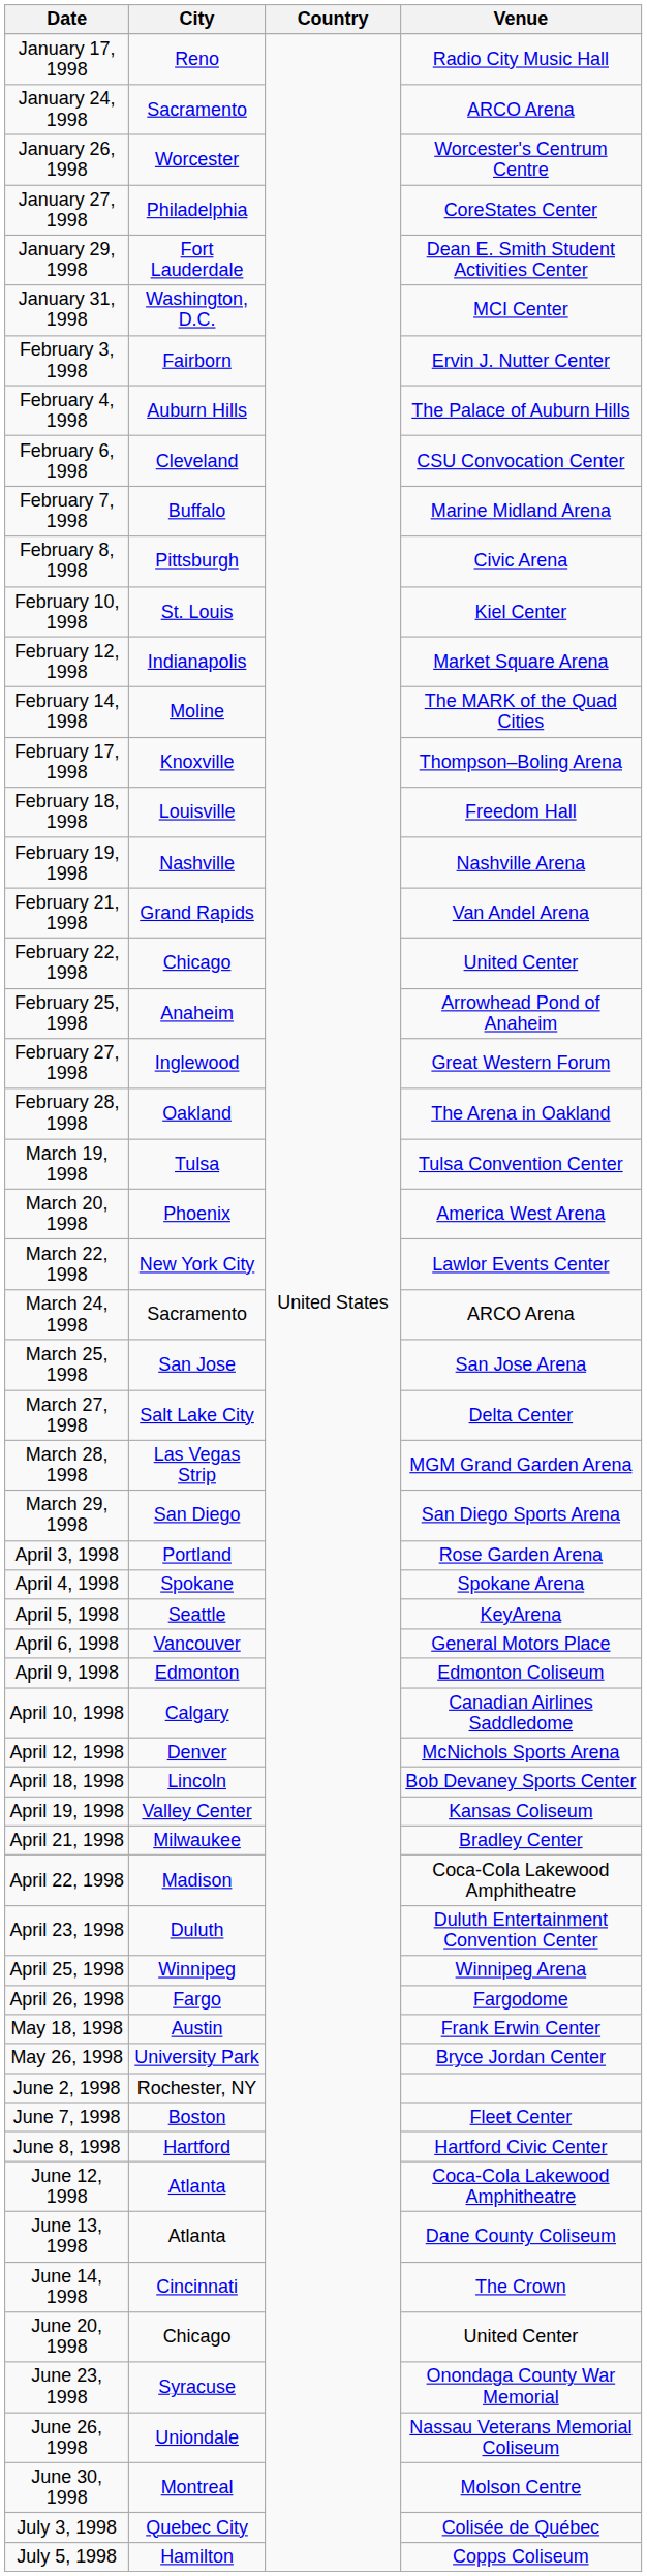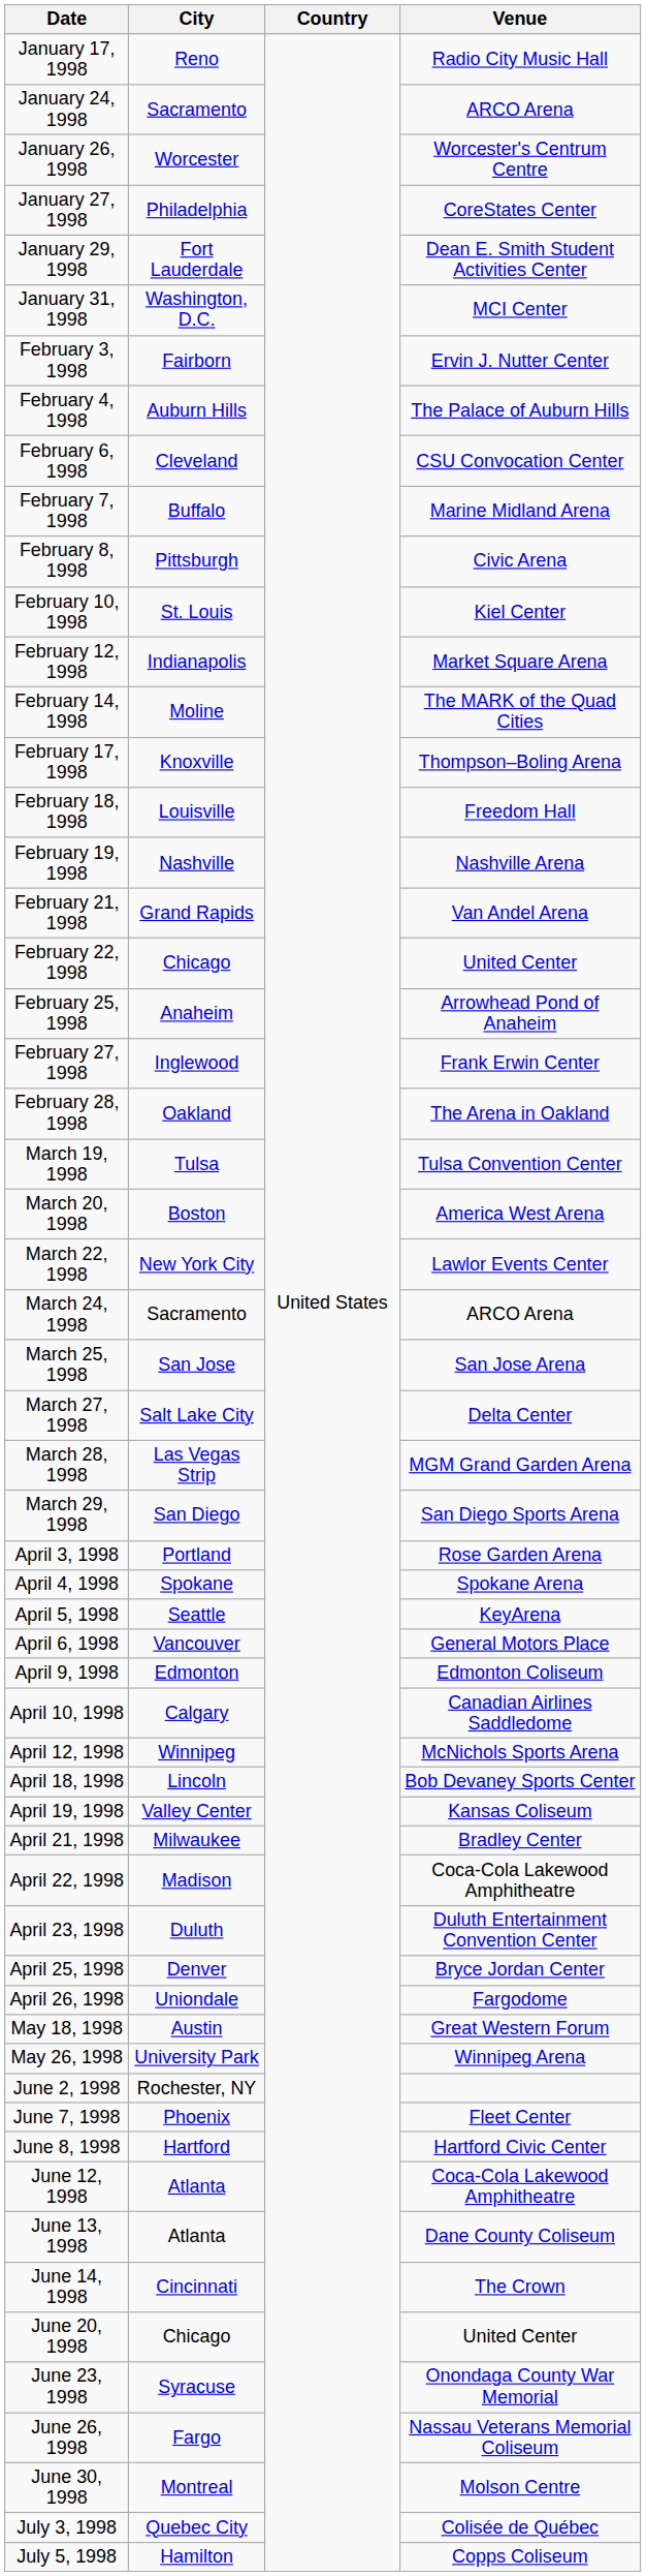 <table class="wikitable" style="text-align:center;">
 <tr>
 <th width="100">Date</th>
 <th width="110">City</th>
 <th width="110">Country</th>
 <th width="200">Venue</th>
 </tr>
 <tr bgcolor="#DDDDDD">
 </tr>
 <tr>
 <td>January 17, 1998</td>
 <td><a href='#'>Reno</a></td>
 <td rowspan="58">United States</td>
 <td><a href='#'>Radio City Music Hall</a></td>
 </tr>
 <tr>
 <td>January 24, 1998</td>
 <td><a href='#'>Sacramento</a></td>
 <td><a href='#'>ARCO Arena</a></td>
 </tr>
 <tr>
 <td>January 26, 1998</td>
 <td><a href='#'>Worcester</a></td>
 <td><a href='#'>Worcester's Centrum Centre</a></td>
 </tr>
 <tr>
 <td>January 27, 1998</td>
 <td><a href='#'>Philadelphia</a></td>
 <td><a href='#'>CoreStates Center</a></td>
 </tr>
 <tr>
 <td>January 29, 1998</td>
 <td><a href='#'>Fort Lauderdale</a></td>
 <td><a href='#'>Dean E. Smith Student Activities Center</a></td>
 </tr>
 <tr>
 <td>January 31, 1998</td>
 <td><a href='#'>Washington, D.C.</a></td>
 <td><a href='#'>MCI Center</a></td>
 </tr>
 <tr>
 <td>February 3, 1998</td>
 <td><a href='#'>Fairborn</a></td>
 <td><a href='#'>Ervin J. Nutter Center</a></td>
 </tr>
 <tr>
 <td>February 4, 1998</td>
 <td><a href='#'>Auburn Hills</a></td>
 <td><a href='#'>The Palace of Auburn Hills</a></td>
 </tr>
 <tr>
 <td>February 6, 1998</td>
 <td><a href='#'>Cleveland</a></td>
 <td><a href='#'>CSU Convocation Center</a></td>
 </tr>
 <tr>
 <td>February 7, 1998</td>
 <td><a href='#'>Buffalo</a></td>
 <td><a href='#'>Marine Midland Arena</a></td>
 </tr>
 <tr>
 <td>February 8, 1998</td>
 <td><a href='#'>Pittsburgh</a></td>
 <td><a href='#'>Civic Arena</a></td>
 </tr>
 <tr>
 <td>February 10, 1998</td>
 <td><a href='#'>St. Louis</a></td>
 <td><a href='#'>Kiel Center</a></td>
 </tr>
 <tr>
 <td>February 12, 1998</td>
 <td><a href='#'>Indianapolis</a></td>
 <td><a href='#'>Market Square Arena</a></td>
 </tr>
 <tr>
 <td>February 14, 1998</td>
 <td><a href='#'>Moline</a></td>
 <td><a href='#'>The MARK of the Quad Cities</a></td>
 </tr>
 <tr>
 <td>February 17, 1998</td>
 <td><a href='#'>Knoxville</a></td>
 <td><a href='#'>Thompson–Boling Arena</a></td>
 </tr>
 <tr>
 <td>February 18, 1998</td>
 <td><a href='#'>Louisville</a></td>
 <td><a href='#'>Freedom Hall</a></td>
 </tr>
 <tr>
 <td>February 19, 1998</td>
 <td><a href='#'>Nashville</a></td>
 <td><a href='#'>Nashville Arena</a></td>
 </tr>
 <tr>
 <td>February 21, 1998</td>
 <td><a href='#'>Grand Rapids</a></td>
 <td><a href='#'>Van Andel Arena</a></td>
 </tr>
 <tr>
 <td>February 22, 1998</td>
 <td><a href='#'>Chicago</a></td>
 <td><a href='#'>United Center</a></td>
 </tr>
 <tr>
 <td>February 25, 1998</td>
 <td><a href='#'>Anaheim</a></td>
 <td><a href='#'>Arrowhead Pond of Anaheim</a></td>
 </tr>
 <tr>
 <td>February 27, 1998</td>
 <td><a href='#'>Inglewood</a></td>
-<td><a href='#'>Great Western Forum</a></td>
+<td><a href='#'>Frank Erwin Center</a></td>
 </tr>
 <tr>
 <td>February 28, 1998</td>
 <td><a href='#'>Oakland</a></td>
 <td><a href='#'>The Arena in Oakland</a></td>
 </tr>
 <tr>
 <td>March 19, 1998</td>
 <td><a href='#'>Tulsa</a></td>
 <td><a href='#'>Tulsa Convention Center</a></td>
 </tr>
 <tr>
 <td>March 20, 1998</td>
-<td><a href='#'>Phoenix</a></td>
+<td><a href='#'>Boston</a></td>
 <td><a href='#'>America West Arena</a></td>
 </tr>
 <tr>
 <td>March 22, 1998</td>
 <td><a href='#'>New York City</a></td>
 <td><a href='#'>Lawlor Events Center</a></td>
 </tr>
 <tr>
 <td>March 24, 1998</td>
 <td>Sacramento</td>
 <td>ARCO Arena</td>
 </tr>
 <tr>
 <td>March 25, 1998</td>
 <td><a href='#'>San Jose</a></td>
 <td><a href='#'>San Jose Arena</a></td>
 </tr>
 <tr>
 <td>March 27, 1998</td>
 <td><a href='#'>Salt Lake City</a></td>
 <td><a href='#'>Delta Center</a></td>
 </tr>
 <tr>
 <td>March 28, 1998</td>
 <td><a href='#'>Las Vegas Strip</a></td>
 <td><a href='#'>MGM Grand Garden Arena</a></td>
 </tr>
 <tr>
 <td>March 29, 1998</td>
 <td><a href='#'>San Diego</a></td>
 <td><a href='#'>San Diego Sports Arena</a></td>
 </tr>
 <tr>
 <td>April 3, 1998</td>
 <td><a href='#'>Portland</a></td>
 <td><a href='#'>Rose Garden Arena</a></td>
 </tr>
 <tr>
 <td>April 4, 1998</td>
 <td><a href='#'>Spokane</a></td>
 <td><a href='#'>Spokane Arena</a></td>
 </tr>
 <tr>
 <td>April 5, 1998</td>
 <td><a href='#'>Seattle</a></td>
 <td><a href='#'>KeyArena</a></td>
 </tr>
 <tr>
 <td>April 6, 1998</td>
 <td><a href='#'>Vancouver</a></td>
 <td><a href='#'>General Motors Place</a></td>
 </tr>
 <tr>
 <td>April 9, 1998</td>
 <td><a href='#'>Edmonton</a></td>
 <td><a href='#'>Edmonton Coliseum</a></td>
 </tr>
 <tr>
 <td>April 10, 1998</td>
 <td><a href='#'>Calgary</a></td>
 <td><a href='#'>Canadian Airlines Saddledome</a></td>
 </tr>
 <tr>
 <td>April 12, 1998</td>
-<td><a href='#'>Denver</a></td>
+<td><a href='#'>Winnipeg</a></td>
 <td><a href='#'>McNichols Sports Arena</a></td>
 </tr>
 <tr>
 <td>April 18, 1998</td>
 <td><a href='#'>Lincoln</a></td>
 <td><a href='#'>Bob Devaney Sports Center</a></td>
 </tr>
 <tr>
 <td>April 19, 1998</td>
 <td><a href='#'>Valley Center</a></td>
 <td><a href='#'>Kansas Coliseum</a></td>
 </tr>
 <tr>
 <td>April 21, 1998</td>
 <td><a href='#'>Milwaukee</a></td>
 <td><a href='#'>Bradley Center</a></td>
 </tr>
 <tr>
 <td>April 22, 1998</td>
 <td><a href='#'>Madison</a></td>
 <td>Coca-Cola Lakewood Amphitheatre</td>
 </tr>
 <tr>
 <td>April 23, 1998</td>
 <td><a href='#'>Duluth</a></td>
 <td><a href='#'>Duluth Entertainment Convention Center</a></td>
 </tr>
 <tr>
 <td>April 25, 1998</td>
-<td><a href='#'>Winnipeg</a></td>
-<td><a href='#'>Winnipeg Arena</a></td>
+<td><a href='#'>Denver</a></td>
+<td><a href='#'>Bryce Jordan Center</a></td>
 </tr>
 <tr>
 <td>April 26, 1998</td>
-<td><a href='#'>Fargo</a></td>
+<td><a href='#'>Uniondale</a></td>
 <td><a href='#'>Fargodome</a></td>
 </tr>
 <tr>
 <td>May 18, 1998</td>
 <td><a href='#'>Austin</a></td>
-<td><a href='#'>Frank Erwin Center</a></td>
+<td><a href='#'>Great Western Forum</a></td>
 </tr>
 <tr>
 <td>May 26, 1998</td>
 <td><a href='#'>University Park</a></td>
-<td><a href='#'>Bryce Jordan Center</a></td>
+<td><a href='#'>Winnipeg Arena</a></td>
 </tr>
 <tr>
 <td>June 2, 1998</td>
 <td>Rochester, NY</td>
 <td></td>
 </tr>
 <tr>
 <td>June 7, 1998</td>
-<td><a href='#'>Boston</a></td>
+<td><a href='#'>Phoenix</a></td>
 <td><a href='#'>Fleet Center</a></td>
 </tr>
 <tr>
 <td>June 8, 1998</td>
 <td><a href='#'>Hartford</a></td>
 <td><a href='#'>Hartford Civic Center</a></td>
 </tr>
 <tr>
 <td>June 12, 1998</td>
 <td><a href='#'>Atlanta</a></td>
 <td><a href='#'>Coca-Cola Lakewood Amphitheatre</a></td>
 </tr>
 <tr>
 <td>June 13, 1998</td>
 <td>Atlanta</td>
 <td><a href='#'>Dane County Coliseum</a></td>
 </tr>
 <tr>
 <td>June 14, 1998</td>
 <td><a href='#'>Cincinnati</a></td>
 <td><a href='#'>The Crown</a></td>
 </tr>
 <tr>
 <td>June 20, 1998</td>
 <td>Chicago</td>
 <td>United Center</td>
 </tr>
 <tr>
 <td>June 23, 1998</td>
 <td><a href='#'>Syracuse</a></td>
 <td><a href='#'>Onondaga County War Memorial</a></td>
 </tr>
 <tr>
 <td>June 26, 1998</td>
-<td><a href='#'>Uniondale</a></td>
+<td><a href='#'>Fargo</a></td>
 <td><a href='#'>Nassau Veterans Memorial Coliseum</a></td>
 </tr>
 <tr>
 <td>June 30, 1998</td>
 <td><a href='#'>Montreal</a></td>
 <td><a href='#'>Molson Centre</a></td>
 </tr>
 <tr>
 <td>July 3, 1998</td>
 <td><a href='#'>Quebec City</a></td>
 <td><a href='#'>Colisée de Québec</a></td>
 </tr>
 <tr>
 <td>July 5, 1998</td>
 <td><a href='#'>Hamilton</a></td>
 <td><a href='#'>Copps Coliseum</a></td>
 </tr>
 </table>
